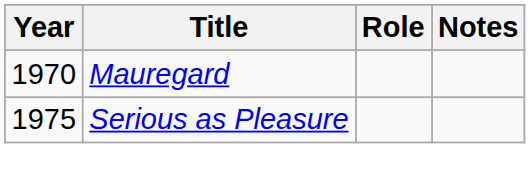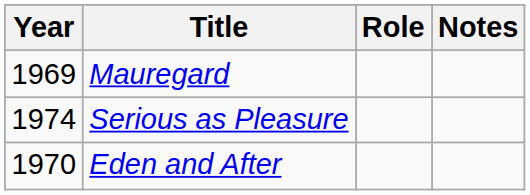 <table class="wikitable sortable">
 <tr>
 <th>Year</th>
 <th>Title</th>
 <th>Role</th>
 <th class="unsortable">Notes</th>
 </tr>
 <tr>
-<td>1970</td>
+<td>1969</td>
 <td><em><a href='#'>Mauregard</a></em></td>
 <td></td>
 </tr>
 <tr>
-<td>1975</td>
+<td>1974</td>
 <td><em><a href='#'>Serious as Pleasure</a></em></td>
 <td></td>
 <td></td>
 </tr>
+<tr>
+<td>1970</td>
+<td><em><a href='#'>Eden and After</a></em></td>
+<td></td>
+<td></td>
+</tr>
 </table>
